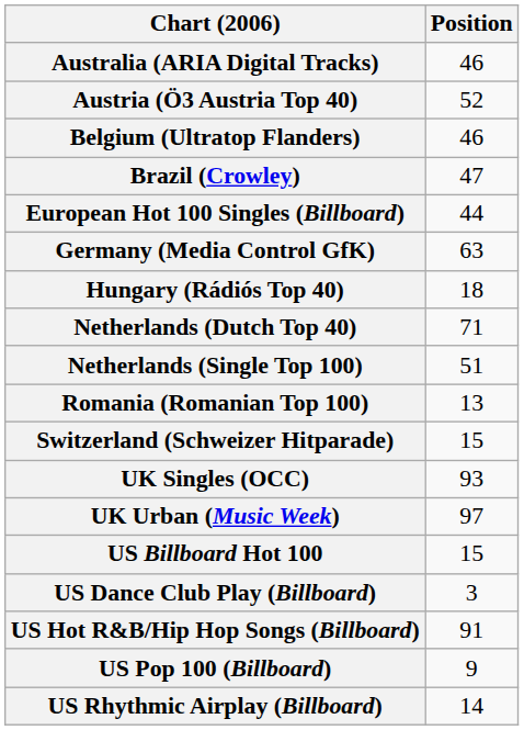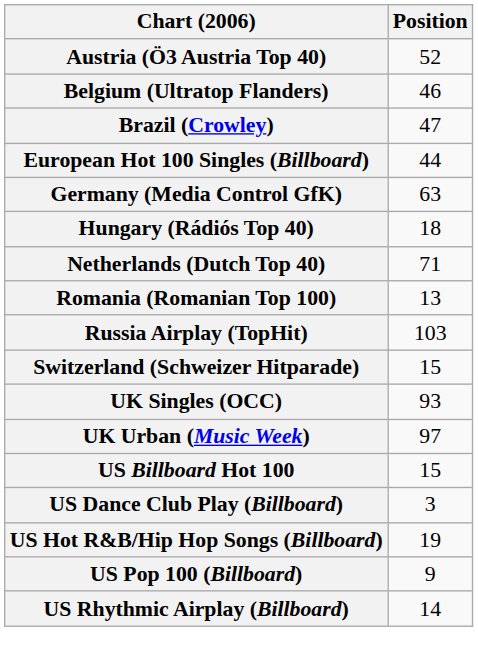 <table class="wikitable sortable plainrowheaders" style="text-align:center">
 <tr>
 <th scope="col">Chart (2006)</th>
 <th scope="col">Position</th>
-</tr>
-<tr>
-<th scope="row">Australia (ARIA Digital Tracks)</th>
-<td>46</td>
 </tr>
 <tr>
 <th scope="row">Austria (Ö3 Austria Top 40)</th>
 <td>52</td>
 </tr>
 <tr>
 <th scope="row">Belgium (Ultratop Flanders)</th>
 <td>46</td>
 </tr>
 <tr>
 <th scope="row">Brazil (<a href='#'>Crowley</a>)</th>
 <td>47</td>
 </tr>
 <tr>
 <th scope="row">European Hot 100 Singles (<em>Billboard</em>)</th>
 <td>44</td>
 </tr>
 <tr>
 <th scope="row">Germany (Media Control GfK)</th>
 <td>63</td>
 </tr>
 <tr>
 <th scope="row">Hungary (Rádiós Top 40)</th>
 <td>18</td>
 </tr>
 <tr>
 <th scope="row">Netherlands (Dutch Top 40)</th>
 <td>71</td>
 </tr>
 <tr>
-<th scope="row">Netherlands (Single Top 100)</th>
-<td>51</td>
+<th scope="row">Romania (Romanian Top 100)</th>
+<td>13</td>
 </tr>
 <tr>
-<th scope="row">Romania (Romanian Top 100)</th>
-<td>13</td>
+<th scope="row">Russia Airplay (TopHit)</th>
+<td>103</td>
 </tr>
 <tr>
 <th scope="row">Switzerland (Schweizer Hitparade)</th>
 <td>15</td>
 </tr>
 <tr>
 <th scope="row">UK Singles (OCC)</th>
 <td>93</td>
 </tr>
 <tr>
 <th scope="row">UK Urban (<em><a href='#'>Music Week</a></em>)</th>
 <td>97</td>
 </tr>
 <tr>
 <th scope="row">US <em>Billboard</em> Hot 100</th>
 <td>15</td>
 </tr>
 <tr>
 <th scope="row">US Dance Club Play (<em>Billboard</em>)</th>
 <td>3</td>
 </tr>
 <tr>
 <th scope="row">US Hot R&B/Hip Hop Songs (<em>Billboard</em>)</th>
-<td>91</td>
+<td>19</td>
 </tr>
 <tr>
 <th scope="row">US Pop 100 (<em>Billboard</em>)</th>
 <td>9</td>
 </tr>
 <tr>
 <th scope="row">US Rhythmic Airplay (<em>Billboard</em>)</th>
 <td>14</td>
 </tr>
 </table>
